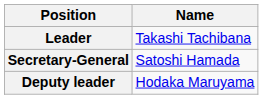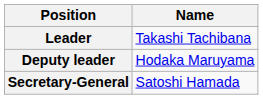 <table class="wikitable sortable">
 <tr>
 <th scope="col">Position</th>
 <th scope="col">Name</th>
 </tr>
 <tr>
 <th>Leader</th>
 <td><a href='#'>Takashi Tachibana</a></td>
 </tr>
 <tr>
+<th>Deputy leader</th>
+<td><a href='#'>Hodaka Maruyama</a></td>
+</tr>
+<tr>
 <th>Secretary-General</th>
 <td><a href='#'>Satoshi Hamada</a></td>
 </tr>
-<tr>
-<th>Deputy leader</th>
-<td><a href='#'>Hodaka Maruyama</a></td>
-</tr>
 </table>
